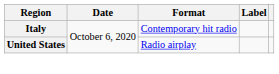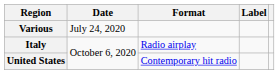 <table class="wikitable plainrowheaders unsortable">
 <tr>
 <th scope="col">Region</th>
 <th scope="col">Date</th>
 <th scope="col">Format</th>
 <th scope="col">Label</th>
 <th scope="col"></th>
 </tr>
 <tr>
+<th scope="row">Various</th>
+<td>July 24, 2020</td>
+<td></td>
+<td></td>
+<td style="text-align:center;"></td>
+</tr>
+<tr>
 <th scope="row">Italy</th>
 <td rowspan="2">October 6, 2020</td>
-<td><a href='#'>Contemporary hit radio</a></td>
+<td><a href='#'>Radio airplay</a></td>
 <td></td>
 <td style="text-align:center;"></td>
 </tr>
 <tr>
 <th scope="row">United States</th>
-<td><a href='#'>Radio airplay</a></td>
+<td><a href='#'>Contemporary hit radio</a></td>
 <td></td>
 <td style="text-align:center;"></td>
 </tr>
 </table>
